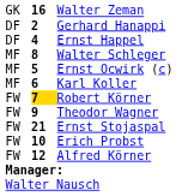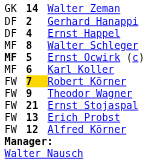 <table cellspacing="0" cellpadding="0" style="font-size:90%; margin:0.2em auto;">
 <tr>
 <th width="25"></th>
 <th width="25"></th>
 </tr>
 <tr>
 <td>GK</td>
-<td><strong> 16</strong></td>
+<td><strong> 14</strong></td>
 <td><a href='#'>Walter Zeman</a></td>
 </tr>
 <tr>
 <td>DF</td>
 <td><strong> 2</strong></td>
 <td><a href='#'>Gerhard Hanappi</a></td>
 </tr>
 <tr>
 <td>DF</td>
 <td><strong> 4</strong></td>
 <td><a href='#'>Ernst Happel</a></td>
 </tr>
 <tr>
 <td>MF</td>
 <td><strong> 8</strong></td>
 <td><a href='#'>Walter Schleger</a></td>
 </tr>
 <tr>
-<td>MF</td>
+<td><strong>MF</strong></td>
 <td><strong> 5</strong></td>
 <td><a href='#'>Ernst Ocwirk</a> (<a href='#'>c</a>)</td>
 </tr>
 <tr>
 <td>MF</td>
 <td><strong> 6</strong></td>
 <td><a href='#'>Karl Koller</a></td>
 </tr>
 <tr>
 <td>FW</td>
 <td style="background: gold;"><strong>7</strong></td>
 <td><a href='#'>Robert Körner</a></td>
 </tr>
 <tr>
 <td>FW</td>
 <td><strong>9</strong></td>
 <td><a href='#'>Theodor Wagner</a></td>
 </tr>
 <tr>
 <td>FW</td>
 <td><strong>21</strong></td>
 <td><a href='#'>Ernst Stojaspal</a></td>
 </tr>
 <tr>
 <td>FW</td>
-<td><strong>10</strong></td>
+<td><strong>13</strong></td>
 <td><a href='#'>Erich Probst</a></td>
 </tr>
 <tr>
 <td>FW</td>
 <td><strong>12</strong></td>
 <td><a href='#'>Alfred Körner</a></td>
 </tr>
 <tr>
 <td colspan=3><strong>Manager:</strong></td>
 </tr>
 <tr>
 <td colspan=4> <a href='#'>Walter Nausch</a></td>
 </tr>
 </table>
